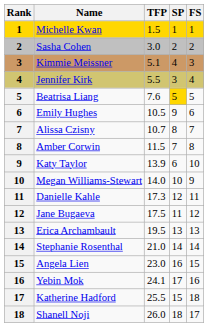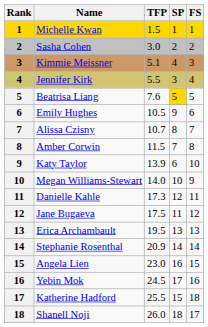 <table class="wikitable">
 <tr>
 <th>Rank</th>
 <th>Name</th>
 <th>TFP</th>
 <th>SP</th>
 <th>FS</th>
 </tr>
 <tr bgcolor="gold">
 <td align="center"><strong>1</strong></td>
 <td><a href='#'>Michelle Kwan</a></td>
 <td>1.5</td>
 <td>1</td>
 <td>1</td>
 </tr>
 <tr bgcolor="silver">
 <td align="center"><strong>2</strong></td>
 <td><a href='#'>Sasha Cohen</a></td>
 <td>3.0</td>
 <td>2</td>
 <td>2</td>
 </tr>
 <tr bgcolor="cc9966">
 <td align="center"><strong>3</strong></td>
 <td><a href='#'>Kimmie Meissner</a></td>
 <td>5.1</td>
 <td>4</td>
 <td>3</td>
 </tr>
 <tr bgcolor="#d1c571">
 <td align="center"><strong>4</strong></td>
 <td><a href='#'>Jennifer Kirk</a></td>
 <td>5.5</td>
 <td>3</td>
 <td>4</td>
 </tr>
 <tr>
 <th>5</th>
 <td><a href='#'>Beatrisa Liang</a></td>
 <td>7.6</td>
 <td style="background: gold;">5</td>
 <td>5</td>
 </tr>
 <tr>
 <th>6</th>
 <td><a href='#'>Emily Hughes</a></td>
 <td>10.5</td>
 <td>9</td>
 <td>6</td>
 </tr>
 <tr>
 <th>7</th>
 <td><a href='#'>Alissa Czisny</a></td>
 <td>10.7</td>
 <td>8</td>
 <td>7</td>
 </tr>
 <tr>
 <th>8</th>
 <td><a href='#'>Amber Corwin</a></td>
 <td>11.5</td>
 <td>7</td>
 <td>8</td>
 </tr>
 <tr>
 <th>9</th>
 <td><a href='#'>Katy Taylor</a></td>
 <td>13.9</td>
 <td>6</td>
 <td>10</td>
 </tr>
 <tr>
 <th>10</th>
 <td><a href='#'>Megan Williams-Stewart</a></td>
 <td>14.0</td>
 <td>10</td>
 <td>9</td>
 </tr>
 <tr>
 <th>11</th>
 <td><a href='#'>Danielle Kahle</a></td>
 <td>17.3</td>
 <td>12</td>
 <td>11</td>
 </tr>
 <tr>
 <th>12</th>
 <td><a href='#'>Jane Bugaeva</a></td>
 <td>17.5</td>
 <td>11</td>
 <td>12</td>
 </tr>
 <tr>
 <th>13</th>
 <td><a href='#'>Erica Archambault</a></td>
 <td>19.5</td>
 <td>13</td>
 <td>13</td>
 </tr>
 <tr>
 <th>14</th>
 <td><a href='#'>Stephanie Rosenthal</a></td>
-<td>21.0</td>
+<td>20.9</td>
 <td>14</td>
 <td>14</td>
 </tr>
 <tr>
 <th>15</th>
 <td><a href='#'>Angela Lien</a></td>
 <td>23.0</td>
 <td>16</td>
 <td>15</td>
 </tr>
 <tr>
 <th>16</th>
 <td><a href='#'>Yebin Mok</a></td>
-<td>24.1</td>
+<td>24.5</td>
 <td>17</td>
 <td>16</td>
 </tr>
 <tr>
 <th>17</th>
 <td><a href='#'>Katherine Hadford</a></td>
 <td>25.5</td>
 <td>15</td>
 <td>18</td>
 </tr>
 <tr>
 <th>18</th>
 <td><a href='#'>Shanell Noji</a></td>
 <td>26.0</td>
 <td>18</td>
 <td>17</td>
 </tr>
 </table>
